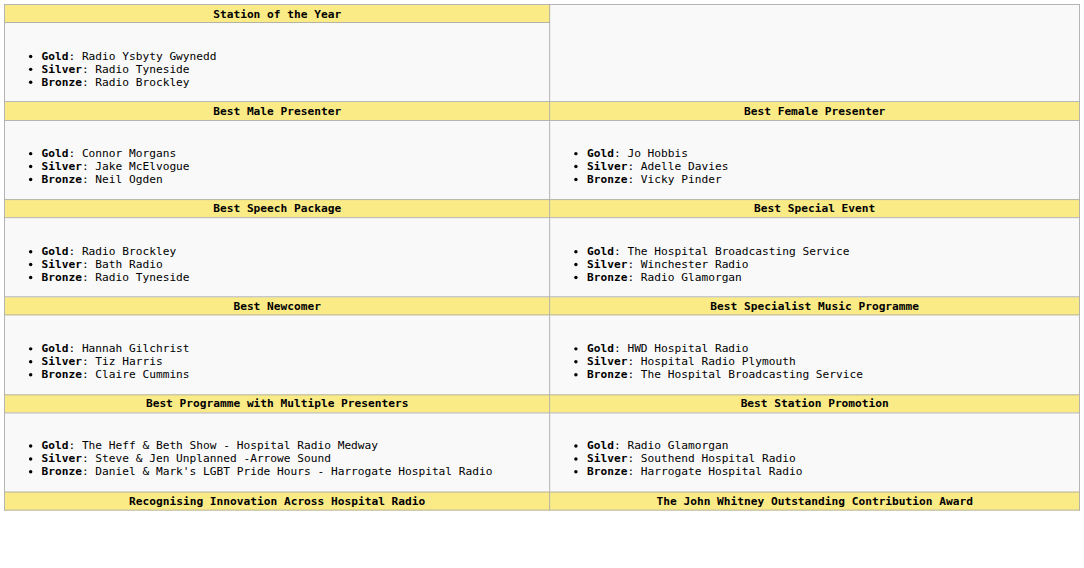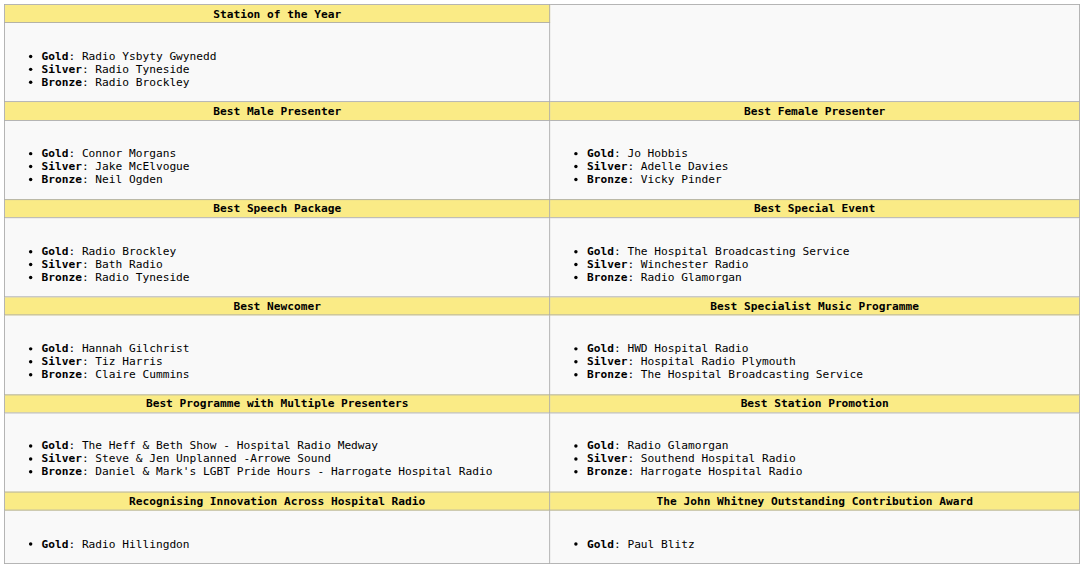 <table class=wikitable style=font-size:100%>
 <tr>
 <th style="background:#FAEB86;" width="34%">Station of the Year</th>
 </tr>
 <tr>
 <td valign="top"><br><ul><li><strong>Gold</strong>: Radio Ysbyty Gwynedd</li><li><strong>Silver</strong>: Radio Tyneside</li><li><strong>Bronze</strong>: Radio Brockley</li></ul></td>
 </tr>
 <tr>
 <th style="background:#FAEB86;" width="34%">Best Male Presenter</th>
 <th style="background:#FAEB86;" width="33%">Best Female Presenter</th>
 </tr>
 <tr>
 <td valign="top"><br><ul><li><strong>Gold</strong>: Connor Morgans</li><li><strong>Silver</strong>: Jake McElvogue</li><li><strong>Bronze</strong>: Neil Ogden</li></ul></td>
 <td valign="top"><br><ul><li><strong>Gold</strong>: Jo Hobbis</li><li><strong>Silver</strong>: Adelle Davies</li><li><strong>Bronze</strong>: Vicky Pinder</li></ul></td>
 </tr>
 <tr>
 <th style="background:#FAEB86;" width="34%">Best Speech Package</th>
 <th style="background:#FAEB86;" width="33%">Best Special Event</th>
 </tr>
 <tr>
 <td valign="top"><br><ul><li><strong>Gold</strong>: Radio Brockley</li><li><strong>Silver</strong>: Bath Radio</li><li><strong>Bronze</strong>: Radio Tyneside</li></ul></td>
 <td valign="top"><br><ul><li><strong>Gold</strong>: The Hospital Broadcasting Service</li><li><strong>Silver</strong>: Winchester Radio</li><li><strong>Bronze</strong>: Radio Glamorgan</li></ul></td>
 </tr>
 <tr>
 <th style="background:#FAEB86;" width="34%">Best Newcomer</th>
 <th style="background:#FAEB86;" width="33%">Best Specialist Music Programme</th>
 </tr>
 <tr>
 <td valign="top"><br><ul><li><strong>Gold</strong>: Hannah Gilchrist</li><li><strong>Silver</strong>: Tiz Harris</li><li><strong>Bronze</strong>: Claire Cummins</li></ul></td>
 <td valign="top"><br><ul><li><strong>Gold</strong>: HWD Hospital Radio</li><li><strong>Silver</strong>: Hospital Radio Plymouth</li><li><strong>Bronze</strong>: The Hospital Broadcasting Service</li></ul></td>
 </tr>
 <tr>
 <th style="background:#FAEB86;" width="34%">Best Programme with Multiple Presenters</th>
 <th style="background:#FAEB86;" width="33%">Best Station Promotion</th>
 </tr>
 <tr>
 <td valign="top"><br><ul><li><strong>Gold</strong>: The Heff & Beth Show - Hospital Radio Medway</li><li><strong>Silver</strong>: Steve & Jen Unplanned -Arrowe Sound</li><li><strong>Bronze</strong>: Daniel & Mark's LGBT Pride Hours - Harrogate Hospital Radio</li></ul></td>
 <td valign="top"><br><ul><li><strong>Gold</strong>: Radio Glamorgan</li><li><strong>Silver</strong>: Southend Hospital Radio</li><li><strong>Bronze</strong>: Harrogate Hospital Radio</li></ul></td>
 </tr>
 <tr>
 <th style="background:#FAEB86;" width="34%">Recognising Innovation Across Hospital Radio</th>
 <th style="background:#FAEB86;" width="33%">The John Whitney Outstanding Contribution Award</th>
 </tr>
+<tr>
+<td valign="top"><br><ul><li><strong>Gold</strong>: Radio Hillingdon</li></ul></td>
+<td valign="top"><br><ul><li><strong>Gold</strong>: Paul Blitz</li></ul></td>
+</tr>
 </table>
